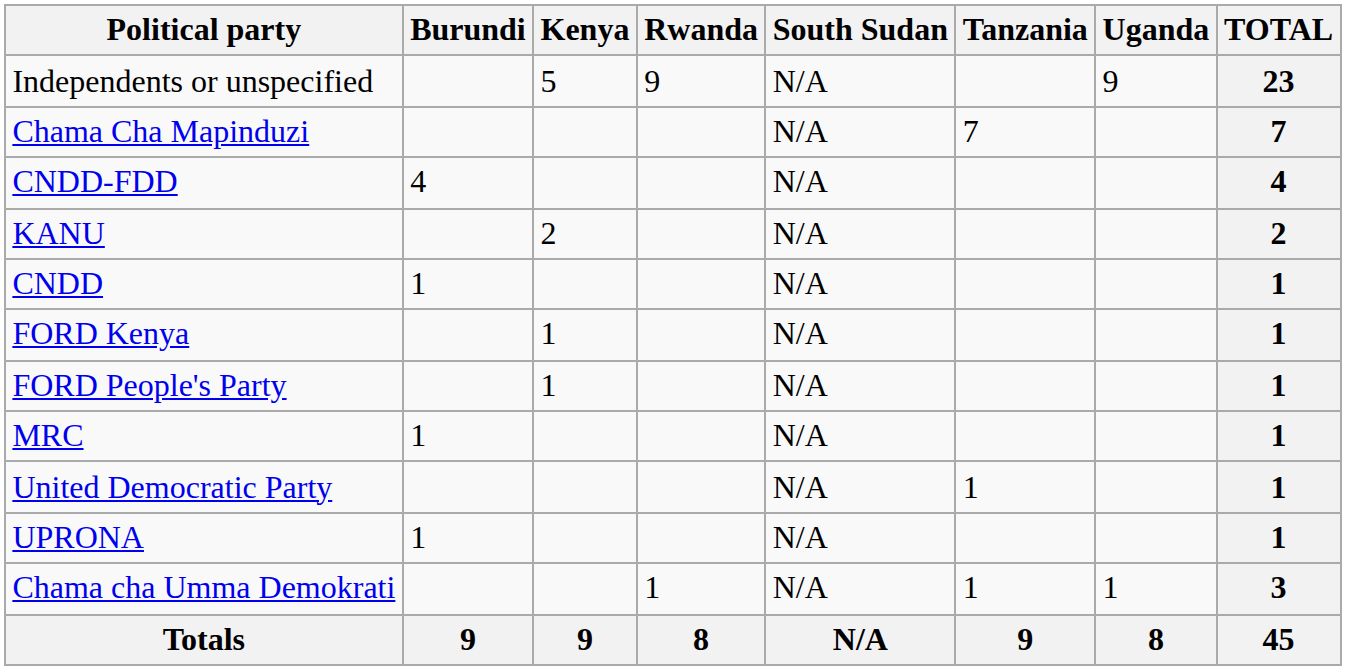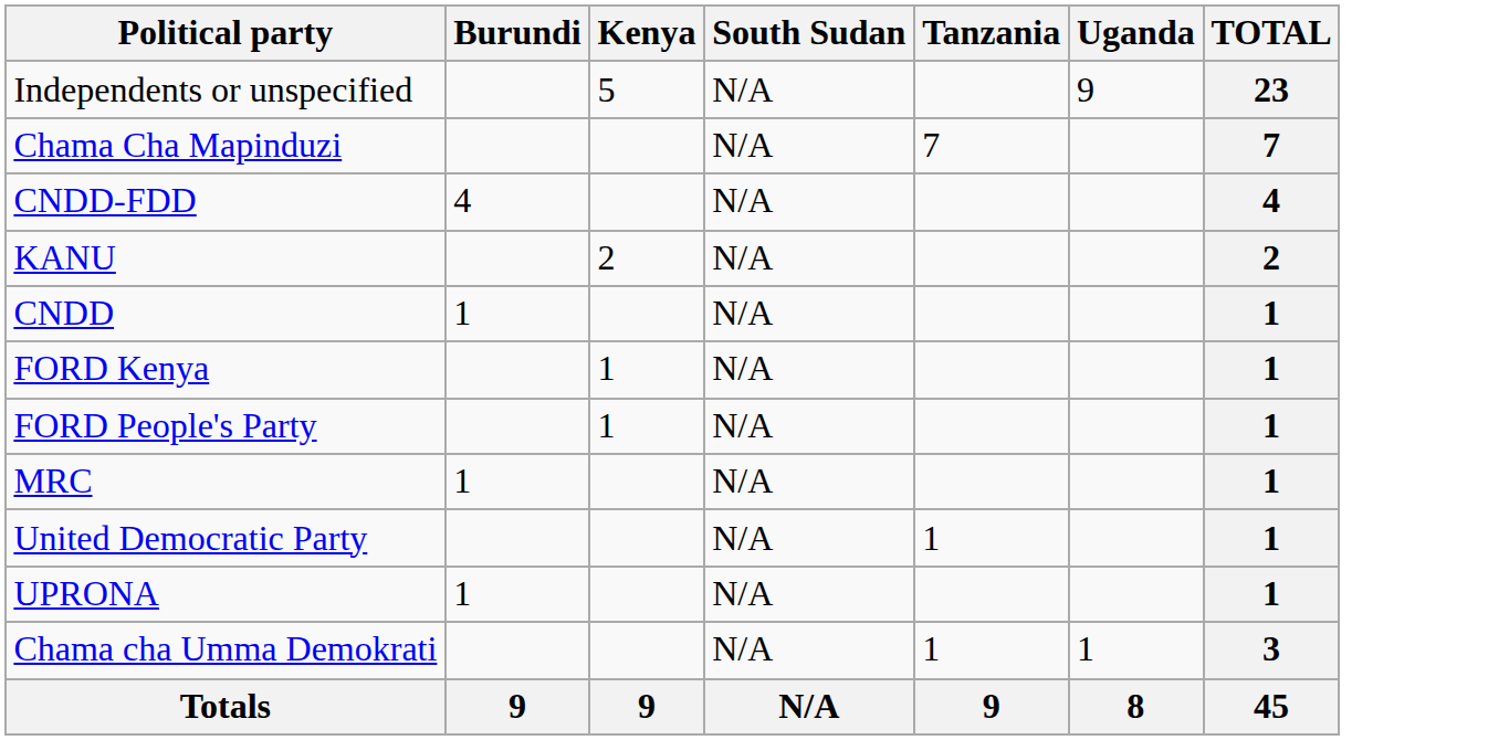 <table class="wikitable">
 <tr>
 <th>Political party</th>
 <th>Burundi</th>
 <th>Kenya</th>
-<th>Rwanda</th>
 <th>South Sudan</th>
 <th>Tanzania</th>
 <th>Uganda</th>
 <th>TOTAL</th>
 </tr>
 <tr>
 <td>Independents or unspecified</td>
 <td> </td>
 <td>5</td>
-<td>9</td>
 <td>N/A</td>
 <td> </td>
 <td>9</td>
 <th>23</th>
 </tr>
 <tr>
 <td><a href='#'>Chama Cha Mapinduzi</a></td>
-<td> </td>
 <td> </td>
 <td> </td>
 <td>N/A</td>
 <td>7</td>
 <td> </td>
 <th>7</th>
 </tr>
 <tr>
 <td><a href='#'>CNDD-FDD</a></td>
 <td>4</td>
 <td> </td>
-<td> </td>
 <td>N/A</td>
 <td> </td>
 <td> </td>
 <th>4</th>
 </tr>
 <tr>
 <td><a href='#'>KANU</a></td>
 <td> </td>
 <td>2</td>
-<td> </td>
 <td>N/A</td>
 <td> </td>
 <td> </td>
 <th>2</th>
 </tr>
 <tr>
 <td><a href='#'>CNDD</a></td>
 <td>1</td>
-<td> </td>
 <td> </td>
 <td>N/A</td>
 <td> </td>
 <td> </td>
 <th>1</th>
 </tr>
 <tr>
 <td><a href='#'>FORD Kenya</a></td>
 <td> </td>
 <td>1</td>
-<td> </td>
 <td>N/A</td>
 <td> </td>
 <td> </td>
 <th>1</th>
 </tr>
 <tr>
 <td><a href='#'>FORD People's Party</a></td>
 <td> </td>
 <td>1</td>
-<td> </td>
 <td>N/A</td>
 <td> </td>
 <td> </td>
 <th>1</th>
 </tr>
 <tr>
 <td><a href='#'>MRC</a></td>
 <td>1</td>
 <td> </td>
-<td> </td>
 <td>N/A</td>
 <td> </td>
 <td> </td>
 <th>1</th>
 </tr>
 <tr>
 <td><a href='#'>United Democratic Party</a></td>
-<td> </td>
 <td> </td>
 <td> </td>
 <td>N/A</td>
 <td>1</td>
 <td> </td>
 <th>1</th>
 </tr>
 <tr>
 <td><a href='#'>UPRONA</a></td>
 <td>1</td>
 <td> </td>
-<td> </td>
 <td>N/A</td>
 <td> </td>
 <td> </td>
 <th>1</th>
 </tr>
 <tr>
 <td><a href='#'>Chama cha Umma Demokrati</a></td>
 <td> </td>
 <td> </td>
-<td>1</td>
 <td>N/A</td>
 <td>1</td>
 <td>1</td>
 <th>3</th>
 </tr>
 <tr>
 <th>Totals</th>
 <th>9</th>
 <th>9</th>
-<th>8</th>
 <th>N/A</th>
 <th>9</th>
 <th>8</th>
 <th>45</th>
 </tr>
 </table>
